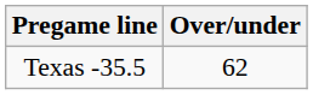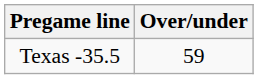 <table class="wikitable floatleft">
 <tr align="center">
 <th style=>Pregame line</th>
 <th style=>Over/under</th>
 </tr>
 <tr align="center">
 <td>Texas -35.5</td>
-<td>62</td>
+<td>59</td>
 </tr>
 </table>
